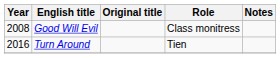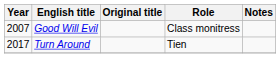 <table class="wikitable sortable">
 <tr>
 <th>Year</th>
 <th>English title</th>
 <th>Original title</th>
 <th>Role</th>
 <th class="unsortable">Notes</th>
 </tr>
 <tr>
-<td>2008</td>
+<td>2007</td>
 <td><em><a href='#'>Good Will Evil</a></em></td>
 <td></td>
 <td>Class monitress</td>
 <td></td>
 </tr>
 <tr>
-<td>2016</td>
+<td>2017</td>
 <td><em><a href='#'>Turn Around</a></em></td>
 <td></td>
 <td>Tien</td>
 <td></td>
 </tr>
 <tr>
 </tr>
 </table>
